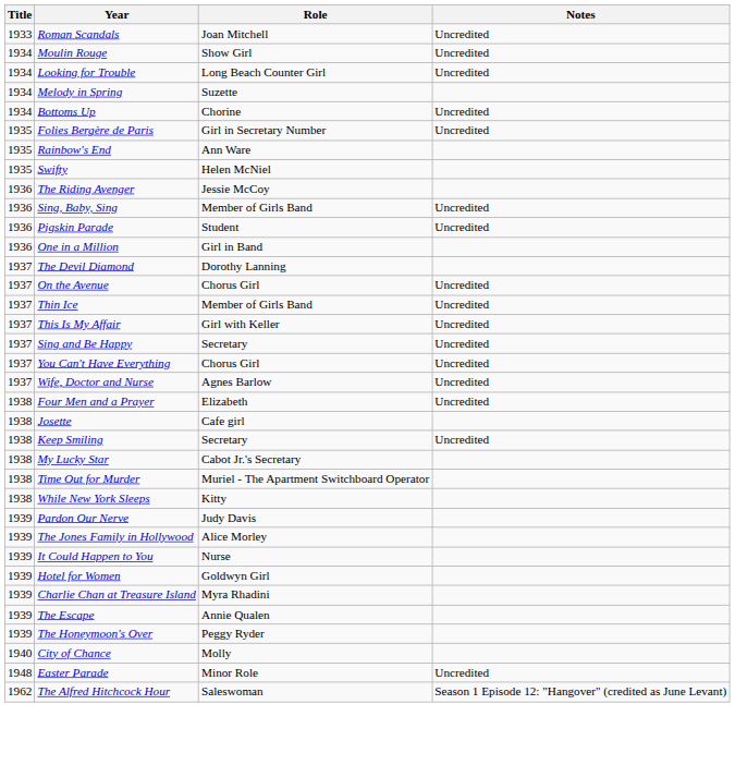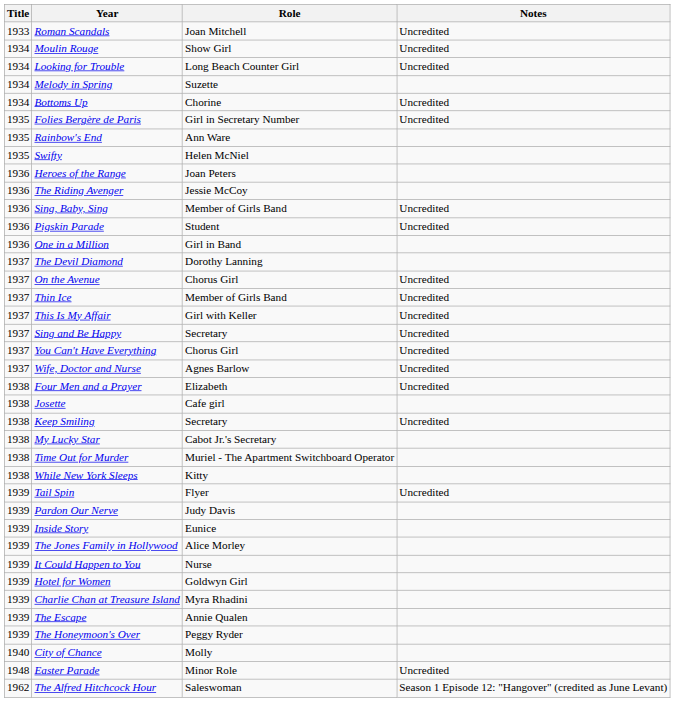 <table class="wikitable">
 <tr>
 <th>Title</th>
 <th>Year</th>
 <th>Role</th>
 <th>Notes</th>
 </tr>
 <tr>
 <td>1933</td>
 <td><em><a href='#'>Roman Scandals</a></em></td>
 <td>Joan Mitchell</td>
 <td>Uncredited</td>
 </tr>
 <tr>
 <td>1934</td>
 <td><em><a href='#'>Moulin Rouge</a></em></td>
 <td>Show Girl</td>
 <td>Uncredited</td>
 </tr>
 <tr>
 <td>1934</td>
 <td><em><a href='#'>Looking for Trouble</a></em></td>
 <td>Long Beach Counter Girl</td>
 <td>Uncredited</td>
 </tr>
 <tr>
 <td>1934</td>
 <td><em><a href='#'>Melody in Spring</a></em></td>
 <td>Suzette</td>
 <td></td>
 </tr>
 <tr>
 <td>1934</td>
 <td><em><a href='#'>Bottoms Up</a></em></td>
 <td>Chorine</td>
 <td>Uncredited</td>
 </tr>
 <tr>
 <td>1935</td>
 <td><em><a href='#'>Folies Bergère de Paris</a></em></td>
 <td>Girl in Secretary Number</td>
 <td>Uncredited</td>
 </tr>
 <tr>
 <td>1935</td>
 <td><em><a href='#'>Rainbow's End</a></em></td>
 <td>Ann Ware</td>
 <td></td>
 </tr>
 <tr>
 <td>1935</td>
 <td><em><a href='#'>Swifty</a></em></td>
 <td>Helen McNiel</td>
+<td></td>
+</tr>
+<tr>
+<td>1936</td>
+<td><em><a href='#'>Heroes of the Range</a></em></td>
+<td>Joan Peters</td>
 <td></td>
 </tr>
 <tr>
 <td>1936</td>
 <td><em><a href='#'>The Riding Avenger</a></em></td>
 <td>Jessie McCoy</td>
 <td></td>
 </tr>
 <tr>
 <td>1936</td>
 <td><em><a href='#'>Sing, Baby, Sing</a></em></td>
 <td>Member of Girls Band</td>
 <td>Uncredited</td>
 </tr>
 <tr>
 <td>1936</td>
 <td><em><a href='#'>Pigskin Parade</a></em></td>
 <td>Student</td>
 <td>Uncredited</td>
 </tr>
 <tr>
 <td>1936</td>
 <td><em><a href='#'>One in a Million</a></em></td>
 <td>Girl in Band</td>
 <td></td>
 </tr>
 <tr>
 <td>1937</td>
 <td><em><a href='#'>The Devil Diamond</a></em></td>
 <td>Dorothy Lanning</td>
 <td></td>
 </tr>
 <tr>
 <td>1937</td>
 <td><em><a href='#'>On the Avenue</a></em></td>
 <td>Chorus Girl</td>
 <td>Uncredited</td>
 </tr>
 <tr>
 <td>1937</td>
 <td><em><a href='#'>Thin Ice</a></em></td>
 <td>Member of Girls Band</td>
 <td>Uncredited</td>
 </tr>
 <tr>
 <td>1937</td>
 <td><em><a href='#'>This Is My Affair</a></em></td>
 <td>Girl with Keller</td>
 <td>Uncredited</td>
 </tr>
 <tr>
 <td>1937</td>
 <td><em><a href='#'>Sing and Be Happy</a></em></td>
 <td>Secretary</td>
 <td>Uncredited</td>
 </tr>
 <tr>
 <td>1937</td>
 <td><em><a href='#'>You Can't Have Everything</a></em></td>
 <td>Chorus Girl</td>
 <td>Uncredited</td>
 </tr>
 <tr>
 <td>1937</td>
 <td><em><a href='#'>Wife, Doctor and Nurse</a></em></td>
 <td>Agnes Barlow</td>
 <td>Uncredited</td>
 </tr>
 <tr>
 <td>1938</td>
 <td><em><a href='#'>Four Men and a Prayer</a></em></td>
 <td>Elizabeth</td>
 <td>Uncredited</td>
 </tr>
 <tr>
 <td>1938</td>
 <td><em><a href='#'>Josette</a></em></td>
 <td>Cafe girl</td>
 <td></td>
 </tr>
 <tr>
 <td>1938</td>
 <td><em><a href='#'>Keep Smiling</a></em></td>
 <td>Secretary</td>
 <td>Uncredited</td>
 </tr>
 <tr>
 <td>1938</td>
 <td><em><a href='#'>My Lucky Star</a></em></td>
 <td>Cabot Jr.'s Secretary</td>
 <td></td>
 </tr>
 <tr>
 <td>1938</td>
 <td><em><a href='#'>Time Out for Murder</a></em></td>
 <td>Muriel - The Apartment Switchboard Operator</td>
 <td></td>
 </tr>
 <tr>
 <td>1938</td>
 <td><em><a href='#'>While New York Sleeps</a></em></td>
 <td>Kitty</td>
 <td></td>
 </tr>
 <tr>
 <td>1939</td>
+<td><em><a href='#'>Tail Spin</a></em></td>
+<td>Flyer</td>
+<td>Uncredited</td>
+</tr>
+<tr>
+<td>1939</td>
 <td><em><a href='#'>Pardon Our Nerve</a></em></td>
 <td>Judy Davis</td>
+<td></td>
+</tr>
+<tr>
+<td>1939</td>
+<td><em><a href='#'>Inside Story</a></em></td>
+<td>Eunice</td>
 <td></td>
 </tr>
 <tr>
 <td>1939</td>
 <td><em><a href='#'>The Jones Family in Hollywood</a></em></td>
 <td>Alice Morley</td>
 <td></td>
 </tr>
 <tr>
 <td>1939</td>
 <td><em><a href='#'>It Could Happen to You</a></em></td>
 <td>Nurse</td>
 <td></td>
 </tr>
 <tr>
 <td>1939</td>
 <td><em><a href='#'>Hotel for Women</a></em></td>
 <td>Goldwyn Girl</td>
 <td></td>
 </tr>
 <tr>
 <td>1939</td>
 <td><em><a href='#'>Charlie Chan at Treasure Island</a></em></td>
 <td>Myra Rhadini</td>
 <td></td>
 </tr>
 <tr>
 <td>1939</td>
 <td><em><a href='#'>The Escape</a></em></td>
 <td>Annie Qualen</td>
 <td></td>
 </tr>
 <tr>
 <td>1939</td>
 <td><em><a href='#'>The Honeymoon's Over</a></em></td>
 <td>Peggy Ryder</td>
 <td></td>
 </tr>
 <tr>
 <td>1940</td>
 <td><em><a href='#'>City of Chance</a></em></td>
 <td>Molly</td>
 <td></td>
 </tr>
 <tr>
 <td>1948</td>
 <td><em><a href='#'>Easter Parade</a></em></td>
 <td>Minor Role</td>
 <td>Uncredited</td>
 </tr>
 <tr>
 <td>1962</td>
 <td><em><a href='#'>The Alfred Hitchcock Hour</a></em></td>
 <td>Saleswoman</td>
 <td>Season 1 Episode 12: "Hangover" (credited as June Levant)</td>
 </tr>
 </table>
